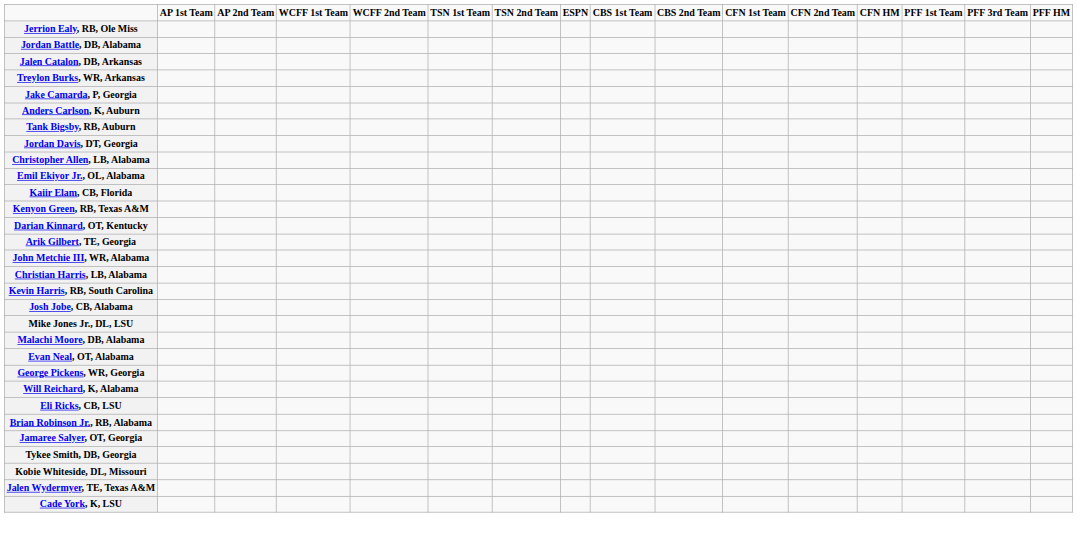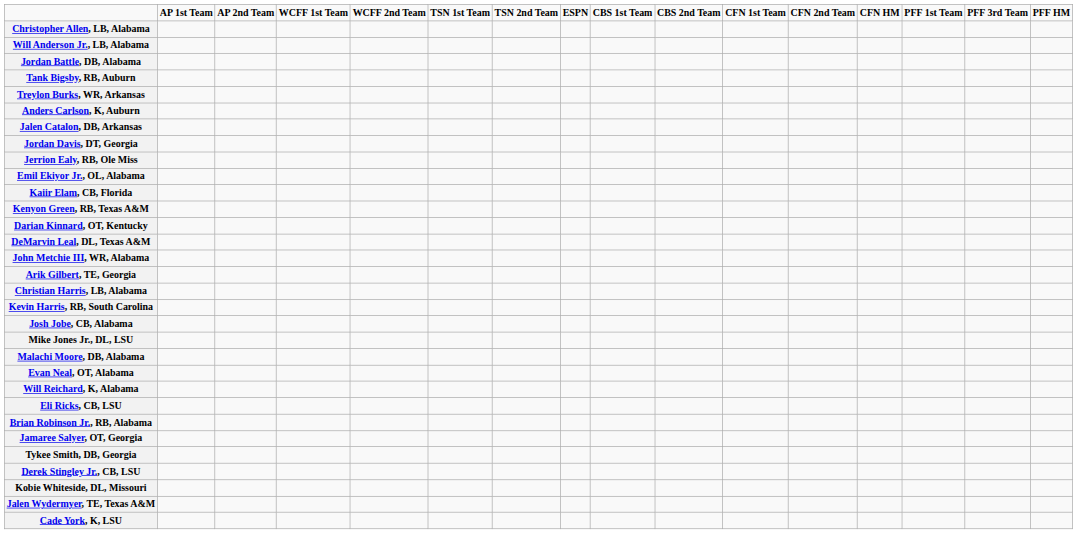 <table class="wikitable" style="white-space:nowrap; font-size:90%;">
 <tr>
 <td></td>
 <td><strong>AP 1st Team</strong></td>
 <td><strong>AP 2nd Team</strong></td>
 <td><strong>WCFF 1st Team</strong></td>
 <td><strong>WCFF 2nd Team</strong></td>
 <td><strong>TSN 1st Team</strong></td>
 <td><strong>TSN 2nd Team</strong></td>
 <td><strong>ESPN</strong></td>
 <td><strong>CBS 1st Team</strong></td>
 <td><strong>CBS 2nd Team</strong></td>
 <td><strong>CFN 1st Team</strong></td>
 <td><strong>CFN 2nd Team</strong></td>
 <td><strong>CFN HM</strong></td>
 <td><strong>PFF 1st Team</strong></td>
 <td><strong>PFF 3rd Team</strong></td>
 <td><strong>PFF HM</strong></td>
 </tr>
 <tr>
-<th><a href='#'>Jerrion Ealy</a>, RB, Ole Miss</th>
+<th><a href='#'>Christopher Allen</a>, LB, Alabama</th>
+<td></td>
+<td></td>
+<td></td>
+<td></td>
+<td></td>
+<td></td>
+<td></td>
+<td></td>
+<td></td>
+<td></td>
+<td></td>
+<td></td>
+<td></td>
+<td></td>
+<td></td>
+</tr>
+<tr>
+<th><a href='#'>Will Anderson Jr.</a>, LB, Alabama</th>
 <td></td>
 <td></td>
 <td></td>
 <td></td>
 <td></td>
 <td></td>
 <td></td>
 <td></td>
 <td></td>
 <td></td>
 <td></td>
 <td></td>
 <td></td>
 <td></td>
 <td></td>
 </tr>
 <tr>
 <th><a href='#'>Jordan Battle</a>, DB, Alabama</th>
 <td></td>
 <td></td>
 <td></td>
 <td></td>
 <td></td>
 <td></td>
 <td></td>
 <td></td>
 <td></td>
 <td></td>
 <td></td>
 <td></td>
 <td></td>
 <td></td>
 <td></td>
 </tr>
 <tr>
-<th><a href='#'>Jalen Catalon</a>, DB, Arkansas</th>
+<th><a href='#'>Tank Bigsby</a>, RB, Auburn</th>
 <td></td>
 <td></td>
 <td></td>
 <td></td>
 <td></td>
 <td></td>
 <td></td>
 <td></td>
 <td></td>
 <td></td>
 <td></td>
 <td></td>
 <td></td>
 <td></td>
 <td></td>
 </tr>
 <tr>
 <th><a href='#'>Treylon Burks</a>, WR, Arkansas</th>
 <td></td>
 <td></td>
 <td></td>
 <td></td>
 <td></td>
 <td></td>
 <td></td>
 <td></td>
 <td></td>
 <td></td>
 <td></td>
 <td></td>
 <td></td>
 <td></td>
 <td></td>
 </tr>
 <tr>
-<th><a href='#'>Jake Camarda</a>, P, Georgia</th>
-<td></td>
-<td></td>
-<td></td>
-<td></td>
-<td></td>
-<td></td>
-<td></td>
-<td></td>
-<td></td>
-<td></td>
-<td></td>
-<td></td>
-<td></td>
-<td></td>
-<td></td>
-</tr>
-<tr>
 <th><a href='#'>Anders Carlson</a>, K, Auburn</th>
 <td></td>
 <td></td>
 <td></td>
 <td></td>
 <td></td>
 <td></td>
 <td></td>
 <td></td>
 <td></td>
 <td></td>
 <td></td>
 <td></td>
 <td></td>
 <td></td>
 <td></td>
 </tr>
 <tr>
-<th><a href='#'>Tank Bigsby</a>, RB, Auburn</th>
+<th><a href='#'>Jalen Catalon</a>, DB, Arkansas</th>
 <td></td>
 <td></td>
 <td></td>
 <td></td>
 <td></td>
 <td></td>
 <td></td>
 <td></td>
 <td></td>
 <td></td>
 <td></td>
 <td></td>
 <td></td>
 <td></td>
 <td></td>
 </tr>
 <tr>
 <th><a href='#'>Jordan Davis</a>, DT, Georgia</th>
 <td></td>
 <td></td>
 <td></td>
 <td></td>
 <td></td>
 <td></td>
 <td></td>
 <td></td>
 <td></td>
 <td></td>
 <td></td>
 <td></td>
 <td></td>
 <td></td>
 <td></td>
 </tr>
 <tr>
-<th><a href='#'>Christopher Allen</a>, LB, Alabama</th>
+<th><a href='#'>Jerrion Ealy</a>, RB, Ole Miss</th>
 <td></td>
 <td></td>
 <td></td>
 <td></td>
 <td></td>
 <td></td>
 <td></td>
 <td></td>
 <td></td>
 <td></td>
 <td></td>
 <td></td>
 <td></td>
 <td></td>
 <td></td>
 </tr>
 <tr>
 <th><a href='#'>Emil Ekiyor Jr.</a>, OL, Alabama</th>
 <td></td>
 <td></td>
 <td></td>
 <td></td>
 <td></td>
 <td></td>
 <td></td>
 <td></td>
 <td></td>
 <td></td>
 <td></td>
 <td></td>
 <td></td>
 <td></td>
 <td></td>
 </tr>
 <tr>
 <th><a href='#'>Kaiir Elam</a>, CB, Florida</th>
 <td></td>
 <td></td>
 <td></td>
 <td></td>
 <td></td>
 <td></td>
 <td></td>
 <td></td>
 <td></td>
 <td></td>
 <td></td>
 <td></td>
 <td></td>
 <td></td>
 <td></td>
 </tr>
 <tr>
 <th><a href='#'>Kenyon Green</a>, RB, Texas A&M</th>
 <td></td>
 <td></td>
 <td></td>
 <td></td>
 <td></td>
 <td></td>
 <td></td>
 <td></td>
 <td></td>
 <td></td>
 <td></td>
 <td></td>
 <td></td>
 <td></td>
 <td></td>
 </tr>
 <tr>
 <th><a href='#'>Darian Kinnard</a>, OT, Kentucky</th>
 <td></td>
 <td></td>
 <td></td>
 <td></td>
 <td></td>
 <td></td>
 <td></td>
 <td></td>
 <td></td>
 <td></td>
 <td></td>
 <td></td>
 <td></td>
 <td></td>
 <td></td>
 </tr>
 <tr>
-<th><a href='#'>Arik Gilbert</a>, TE, Georgia</th>
+<th><a href='#'>DeMarvin Leal</a>, DL, Texas A&M</th>
 <td></td>
 <td></td>
 <td></td>
 <td></td>
 <td></td>
 <td></td>
 <td></td>
 <td></td>
 <td></td>
 <td></td>
 <td></td>
 <td></td>
 <td></td>
 <td></td>
 <td></td>
 </tr>
 <tr>
 <th><a href='#'>John Metchie III</a>, WR, Alabama</th>
+<td></td>
+<td></td>
+<td></td>
+<td></td>
+<td></td>
+<td></td>
+<td></td>
+<td></td>
+<td></td>
+<td></td>
+<td></td>
+<td></td>
+<td></td>
+<td></td>
+<td></td>
+</tr>
+<tr>
+<th><a href='#'>Arik Gilbert</a>, TE, Georgia</th>
 <td></td>
 <td></td>
 <td></td>
 <td></td>
 <td></td>
 <td></td>
 <td></td>
 <td></td>
 <td></td>
 <td></td>
 <td></td>
 <td></td>
 <td></td>
 <td></td>
 <td></td>
 </tr>
 <tr>
 <th><a href='#'>Christian Harris</a>, LB, Alabama</th>
 <td></td>
 <td></td>
 <td></td>
 <td></td>
 <td></td>
 <td></td>
 <td></td>
 <td></td>
 <td></td>
 <td></td>
 <td></td>
 <td></td>
 <td></td>
 <td></td>
 <td></td>
 </tr>
 <tr>
 <th><a href='#'>Kevin Harris</a>, RB, South Carolina</th>
 <td></td>
 <td></td>
 <td></td>
 <td></td>
 <td></td>
 <td></td>
 <td></td>
 <td></td>
 <td></td>
 <td></td>
 <td></td>
 <td></td>
 <td></td>
 <td></td>
 <td></td>
 </tr>
 <tr>
 <th><a href='#'>Josh Jobe</a>, CB, Alabama</th>
 <td></td>
 <td></td>
 <td></td>
 <td></td>
 <td></td>
 <td></td>
 <td></td>
 <td></td>
 <td></td>
 <td></td>
 <td></td>
 <td></td>
 <td></td>
 <td></td>
 <td></td>
 </tr>
 <tr>
 <th>Mike Jones Jr., DL, LSU</th>
 <td></td>
 <td></td>
 <td></td>
 <td></td>
 <td></td>
 <td></td>
 <td></td>
 <td></td>
 <td></td>
 <td></td>
 <td></td>
 <td></td>
 <td></td>
 <td></td>
 <td></td>
 </tr>
 <tr>
 <th><a href='#'>Malachi Moore</a>, DB, Alabama</th>
 <td></td>
 <td></td>
 <td></td>
 <td></td>
 <td></td>
 <td></td>
 <td></td>
 <td></td>
 <td></td>
 <td></td>
 <td></td>
 <td></td>
 <td></td>
 <td></td>
 <td></td>
 </tr>
 <tr>
 <th><a href='#'>Evan Neal</a>, OT, Alabama</th>
 <td></td>
 <td></td>
 <td></td>
 <td></td>
 <td></td>
 <td></td>
 <td></td>
 <td></td>
 <td></td>
 <td></td>
 <td></td>
 <td></td>
 <td></td>
 <td></td>
 <td></td>
 </tr>
 <tr>
-<th><a href='#'>George Pickens</a>, WR, Georgia</th>
-<td></td>
-<td></td>
-<td></td>
-<td></td>
-<td></td>
-<td></td>
-<td></td>
-<td></td>
-<td></td>
-<td></td>
-<td></td>
-<td></td>
-<td></td>
-<td></td>
-<td></td>
-</tr>
-<tr>
 <th><a href='#'>Will Reichard</a>, K, Alabama</th>
 <td></td>
 <td></td>
 <td></td>
 <td></td>
 <td></td>
 <td></td>
 <td></td>
 <td></td>
 <td></td>
 <td></td>
 <td></td>
 <td></td>
 <td></td>
 <td></td>
 <td></td>
 </tr>
 <tr>
 <th><a href='#'>Eli Ricks</a>, CB, LSU</th>
 <td></td>
 <td></td>
 <td></td>
 <td></td>
 <td></td>
 <td></td>
 <td></td>
 <td></td>
 <td></td>
 <td></td>
 <td></td>
 <td></td>
 <td></td>
 <td></td>
 <td></td>
 </tr>
 <tr>
 <th><a href='#'>Brian Robinson Jr.</a>, RB, Alabama</th>
 <td></td>
 <td></td>
 <td></td>
 <td></td>
 <td></td>
 <td></td>
 <td></td>
 <td></td>
 <td></td>
 <td></td>
 <td></td>
 <td></td>
 <td></td>
 <td></td>
 <td></td>
 </tr>
 <tr>
 <th><a href='#'>Jamaree Salyer</a>, OT, Georgia</th>
 <td></td>
 <td></td>
 <td></td>
 <td></td>
 <td></td>
 <td></td>
 <td></td>
 <td></td>
 <td></td>
 <td></td>
 <td></td>
 <td></td>
 <td></td>
 <td></td>
 <td></td>
 </tr>
 <tr>
 <th>Tykee Smith, DB, Georgia</th>
 <td></td>
 <td></td>
 <td></td>
 <td></td>
 <td></td>
 <td></td>
 <td></td>
 <td></td>
 <td></td>
 <td></td>
 <td></td>
 <td></td>
 <td></td>
 <td></td>
 <td></td>
 </tr>
 <tr>
+<th><a href='#'>Derek Stingley Jr.</a>, CB, LSU</th>
+<td></td>
+<td></td>
+<td></td>
+<td></td>
+<td></td>
+<td></td>
+<td></td>
+<td></td>
+<td></td>
+<td></td>
+<td></td>
+<td></td>
+<td></td>
+<td></td>
+<td></td>
+</tr>
+<tr>
 <th>Kobie Whiteside, DL, Missouri</th>
 <td></td>
 <td></td>
 <td></td>
 <td></td>
 <td></td>
 <td></td>
 <td></td>
 <td></td>
 <td></td>
 <td></td>
 <td></td>
 <td></td>
 <td></td>
 <td></td>
 <td></td>
 </tr>
 <tr>
 <th><a href='#'>Jalen Wydermyer</a>, TE, Texas A&M</th>
 <td></td>
 <td></td>
 <td></td>
 <td></td>
 <td></td>
 <td></td>
 <td></td>
 <td></td>
 <td></td>
 <td></td>
 <td></td>
 <td></td>
 <td></td>
 <td></td>
 <td></td>
 </tr>
 <tr>
 <th><a href='#'>Cade York</a>, K, LSU</th>
 <td></td>
 <td></td>
 <td></td>
 <td></td>
 <td></td>
 <td></td>
 <td></td>
 <td></td>
 <td></td>
 <td></td>
 <td></td>
 <td></td>
 <td></td>
 <td></td>
 <td></td>
 </tr>
 </table>
